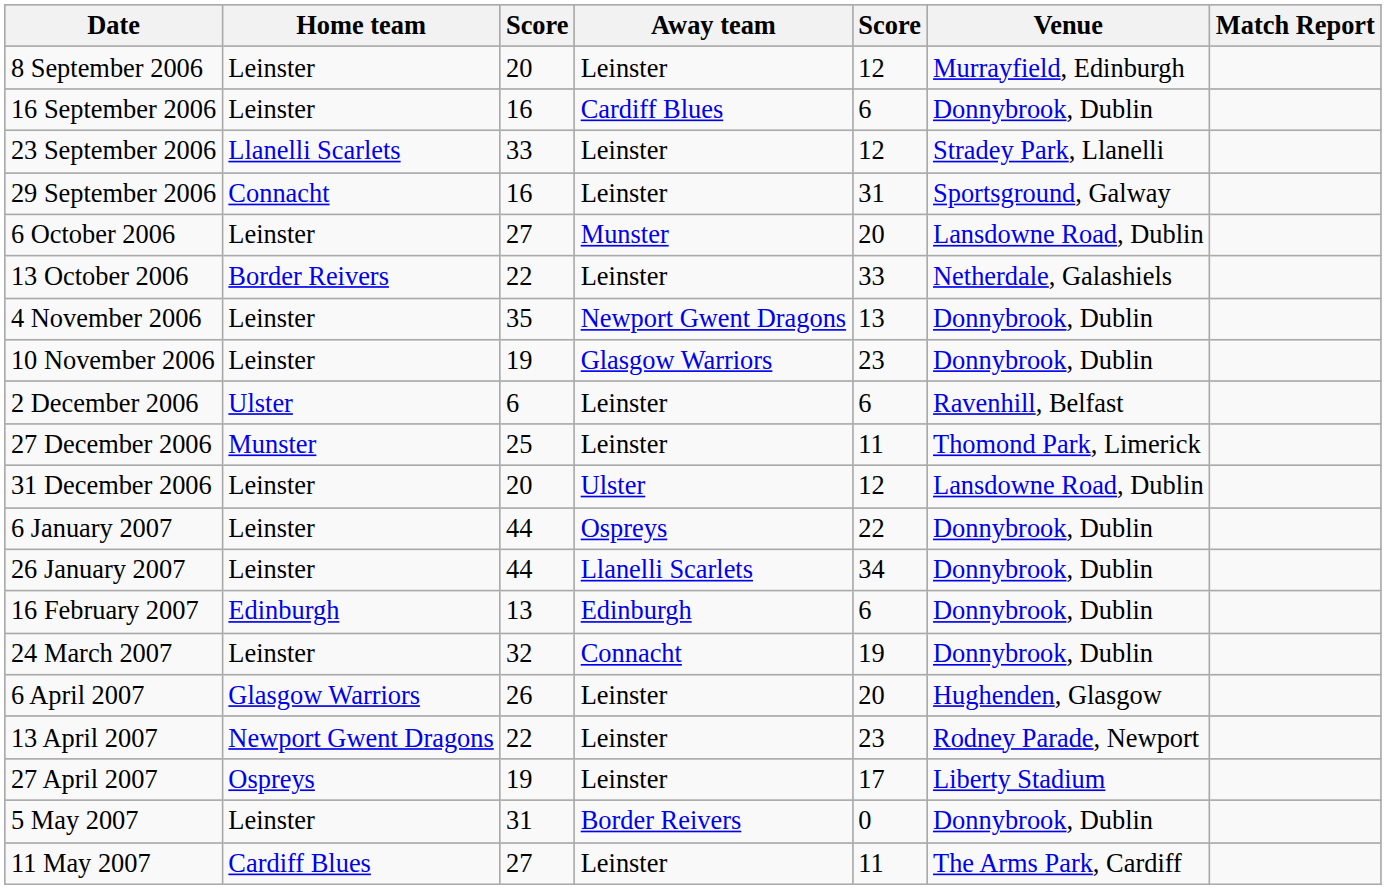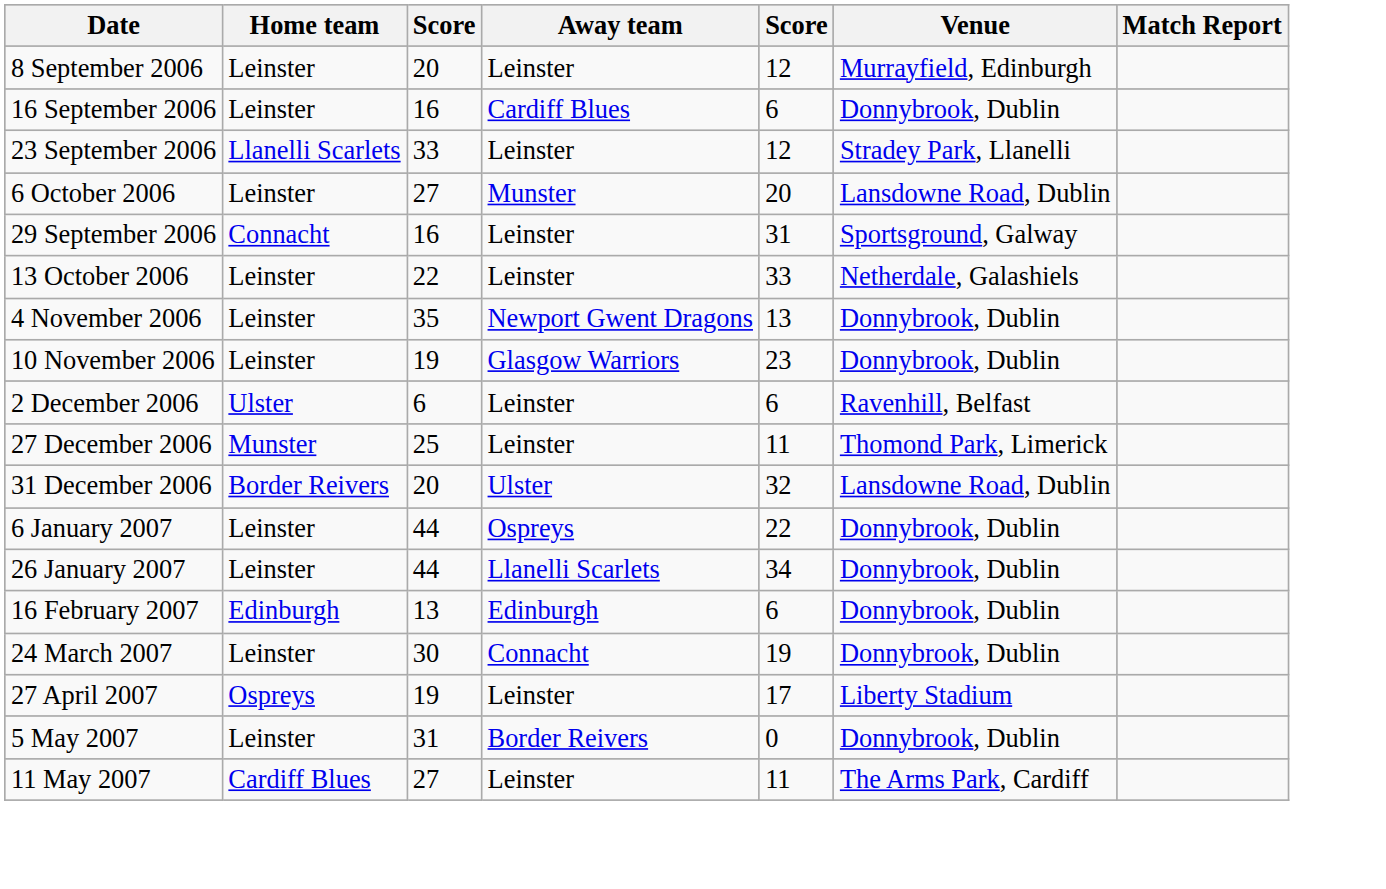 <table class="wikitable">
 <tr>
 <th>Date</th>
 <th>Home team</th>
 <th>Score</th>
 <th>Away team</th>
 <th>Score</th>
 <th>Venue</th>
 <th>Match Report</th>
 </tr>
 <tr>
 <td>8 September 2006</td>
 <td>Leinster</td>
 <td>20</td>
 <td>Leinster</td>
 <td>12</td>
 <td><a href='#'>Murrayfield</a>, Edinburgh</td>
 <td></td>
 </tr>
 <tr>
 <td>16 September 2006</td>
 <td>Leinster</td>
 <td>16</td>
 <td><a href='#'>Cardiff Blues</a></td>
 <td>6</td>
 <td><a href='#'>Donnybrook</a>, Dublin</td>
 <td></td>
 </tr>
 <tr>
 <td>23 September 2006</td>
 <td><a href='#'>Llanelli Scarlets</a></td>
 <td>33</td>
 <td>Leinster</td>
 <td>12</td>
 <td><a href='#'>Stradey Park</a>, Llanelli</td>
 <td></td>
 </tr>
 <tr>
+<td>6 October 2006</td>
+<td>Leinster</td>
+<td>27</td>
+<td><a href='#'>Munster</a></td>
+<td>20</td>
+<td><a href='#'>Lansdowne Road</a>, Dublin</td>
+<td></td>
+</tr>
+<tr>
 <td>29 September 2006</td>
 <td><a href='#'>Connacht</a></td>
 <td>16</td>
 <td>Leinster</td>
 <td>31</td>
 <td><a href='#'>Sportsground</a>, Galway</td>
 <td></td>
 </tr>
 <tr>
-<td>6 October 2006</td>
+<td>13 October 2006</td>
 <td>Leinster</td>
-<td>27</td>
-<td><a href='#'>Munster</a></td>
-<td>20</td>
-<td><a href='#'>Lansdowne Road</a>, Dublin</td>
-<td></td>
-</tr>
-<tr>
-<td>13 October 2006</td>
-<td><a href='#'>Border Reivers</a></td>
 <td>22</td>
 <td>Leinster</td>
 <td>33</td>
 <td><a href='#'>Netherdale</a>, Galashiels</td>
 <td></td>
 </tr>
 <tr>
 <td>4 November 2006</td>
 <td>Leinster</td>
 <td>35</td>
 <td><a href='#'>Newport Gwent Dragons</a></td>
 <td>13</td>
 <td><a href='#'>Donnybrook</a>, Dublin</td>
 <td></td>
 </tr>
 <tr>
 <td>10 November 2006</td>
 <td>Leinster</td>
 <td>19</td>
 <td><a href='#'>Glasgow Warriors</a></td>
 <td>23</td>
 <td><a href='#'>Donnybrook</a>, Dublin</td>
 <td></td>
 </tr>
 <tr>
 <td>2 December 2006</td>
 <td><a href='#'>Ulster</a></td>
 <td>6</td>
 <td>Leinster</td>
 <td>6</td>
 <td><a href='#'>Ravenhill</a>, Belfast</td>
 <td></td>
 </tr>
 <tr>
 <td>27 December 2006</td>
 <td><a href='#'>Munster</a></td>
 <td>25</td>
 <td>Leinster</td>
 <td>11</td>
 <td><a href='#'>Thomond Park</a>, Limerick</td>
 <td></td>
 </tr>
 <tr>
 <td>31 December 2006</td>
-<td>Leinster</td>
+<td><a href='#'>Border Reivers</a></td>
 <td>20</td>
 <td><a href='#'>Ulster</a></td>
-<td>12</td>
+<td>32</td>
 <td><a href='#'>Lansdowne Road</a>, Dublin</td>
 <td> </td>
 </tr>
 <tr>
 <td>6 January 2007</td>
 <td>Leinster</td>
 <td>44</td>
 <td><a href='#'>Ospreys</a></td>
 <td>22</td>
 <td><a href='#'>Donnybrook</a>, Dublin</td>
 <td></td>
 </tr>
 <tr>
 <td>26 January 2007</td>
 <td>Leinster</td>
 <td>44</td>
 <td><a href='#'>Llanelli Scarlets</a></td>
 <td>34</td>
 <td><a href='#'>Donnybrook</a>, Dublin</td>
 <td></td>
 </tr>
 <tr>
 <td>16 February 2007</td>
 <td><a href='#'>Edinburgh</a></td>
 <td>13</td>
 <td><a href='#'>Edinburgh</a></td>
 <td>6</td>
 <td><a href='#'>Donnybrook</a>, Dublin</td>
 <td></td>
 </tr>
 <tr>
 <td>24 March 2007</td>
 <td>Leinster</td>
-<td>32</td>
+<td>30</td>
 <td><a href='#'>Connacht</a></td>
 <td>19</td>
 <td><a href='#'>Donnybrook</a>, Dublin</td>
-<td></td>
-</tr>
-<tr>
-<td>6 April 2007</td>
-<td><a href='#'>Glasgow Warriors</a></td>
-<td>26</td>
-<td>Leinster</td>
-<td>20</td>
-<td><a href='#'>Hughenden</a>, Glasgow</td>
-<td></td>
-</tr>
-<tr>
-<td>13 April 2007</td>
-<td><a href='#'>Newport Gwent Dragons</a></td>
-<td>22</td>
-<td>Leinster</td>
-<td>23</td>
-<td><a href='#'>Rodney Parade</a>, Newport</td>
 <td></td>
 </tr>
 <tr>
 <td>27 April 2007</td>
 <td><a href='#'>Ospreys</a></td>
 <td>19</td>
 <td>Leinster</td>
 <td>17</td>
 <td><a href='#'>Liberty Stadium</a></td>
 <td></td>
 </tr>
 <tr>
 <td>5 May 2007</td>
 <td>Leinster</td>
 <td>31</td>
 <td><a href='#'>Border Reivers</a></td>
 <td>0</td>
 <td><a href='#'>Donnybrook</a>, Dublin</td>
 <td></td>
 </tr>
 <tr>
 <td>11 May 2007</td>
 <td><a href='#'>Cardiff Blues</a></td>
 <td>27</td>
 <td>Leinster</td>
 <td>11</td>
 <td><a href='#'>The Arms Park</a>, Cardiff</td>
 <td></td>
 </tr>
 </table>
